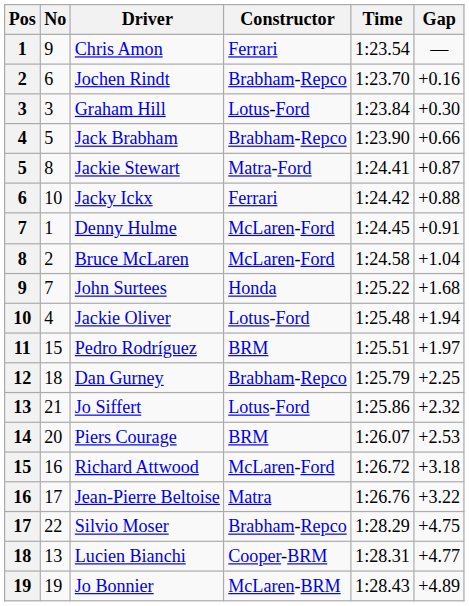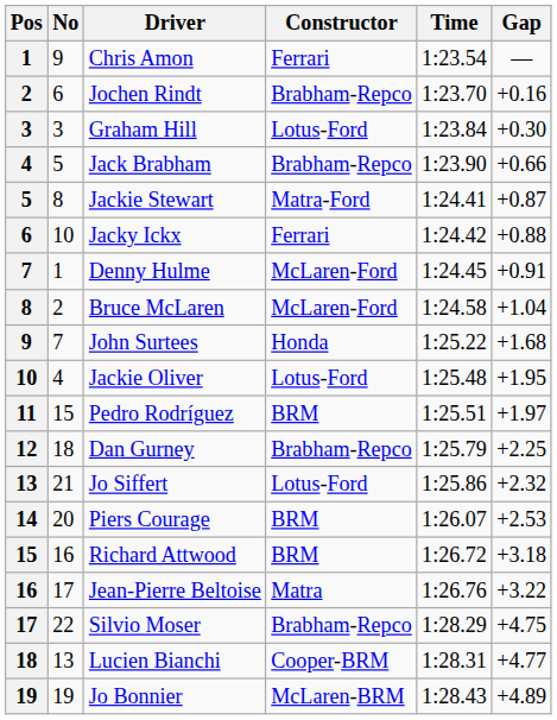 <table class="wikitable sortable" style="font-size: 95%">
 <tr>
 <th>Pos</th>
 <th>No</th>
 <th>Driver</th>
 <th>Constructor</th>
 <th>Time</th>
 <th>Gap</th>
 </tr>
 <tr>
 <th>1</th>
 <td>9</td>
 <td> <a href='#'>Chris Amon</a></td>
 <td><a href='#'>Ferrari</a></td>
 <td>1:23.54</td>
 <td align="center">—</td>
 </tr>
 <tr>
 <th>2</th>
 <td>6</td>
 <td> <a href='#'>Jochen Rindt</a></td>
 <td><a href='#'>Brabham</a>-<a href='#'>Repco</a></td>
 <td>1:23.70</td>
 <td>+0.16</td>
 </tr>
 <tr>
 <th>3</th>
 <td>3</td>
 <td> <a href='#'>Graham Hill</a></td>
 <td><a href='#'>Lotus</a>-<a href='#'>Ford</a></td>
 <td>1:23.84</td>
 <td>+0.30</td>
 </tr>
 <tr>
 <th>4</th>
 <td>5</td>
 <td> <a href='#'>Jack Brabham</a></td>
 <td><a href='#'>Brabham</a>-<a href='#'>Repco</a></td>
 <td>1:23.90</td>
 <td>+0.66</td>
 </tr>
 <tr>
 <th>5</th>
 <td>8</td>
 <td> <a href='#'>Jackie Stewart</a></td>
 <td><a href='#'>Matra</a>-<a href='#'>Ford</a></td>
 <td>1:24.41</td>
 <td>+0.87</td>
 </tr>
 <tr>
 <th>6</th>
 <td>10</td>
 <td> <a href='#'>Jacky Ickx</a></td>
 <td><a href='#'>Ferrari</a></td>
 <td>1:24.42</td>
 <td>+0.88</td>
 </tr>
 <tr>
 <th>7</th>
 <td>1</td>
 <td> <a href='#'>Denny Hulme</a></td>
 <td><a href='#'>McLaren</a>-<a href='#'>Ford</a></td>
 <td>1:24.45</td>
 <td>+0.91</td>
 </tr>
 <tr>
 <th>8</th>
 <td>2</td>
 <td> <a href='#'>Bruce McLaren</a></td>
 <td><a href='#'>McLaren</a>-<a href='#'>Ford</a></td>
 <td>1:24.58</td>
 <td>+1.04</td>
 </tr>
 <tr>
 <th>9</th>
 <td>7</td>
 <td> <a href='#'>John Surtees</a></td>
 <td><a href='#'>Honda</a></td>
 <td>1:25.22</td>
 <td>+1.68</td>
 </tr>
 <tr>
 <th>10</th>
 <td>4</td>
 <td> <a href='#'>Jackie Oliver</a></td>
 <td><a href='#'>Lotus</a>-<a href='#'>Ford</a></td>
 <td>1:25.48</td>
-<td>+1.94</td>
+<td>+1.95</td>
 </tr>
 <tr>
 <th>11</th>
 <td>15</td>
 <td> <a href='#'>Pedro Rodríguez</a></td>
 <td><a href='#'>BRM</a></td>
 <td>1:25.51</td>
 <td>+1.97</td>
 </tr>
 <tr>
 <th>12</th>
 <td>18</td>
 <td> <a href='#'>Dan Gurney</a></td>
 <td><a href='#'>Brabham</a>-<a href='#'>Repco</a></td>
 <td>1:25.79</td>
 <td>+2.25</td>
 </tr>
 <tr>
 <th>13</th>
 <td>21</td>
 <td> <a href='#'>Jo Siffert</a></td>
 <td><a href='#'>Lotus</a>-<a href='#'>Ford</a></td>
 <td>1:25.86</td>
 <td>+2.32</td>
 </tr>
 <tr>
 <th>14</th>
 <td>20</td>
 <td> <a href='#'>Piers Courage</a></td>
 <td><a href='#'>BRM</a></td>
 <td>1:26.07</td>
 <td>+2.53</td>
 </tr>
 <tr>
 <th>15</th>
 <td>16</td>
 <td> <a href='#'>Richard Attwood</a></td>
-<td><a href='#'>McLaren</a>-<a href='#'>Ford</a></td>
+<td><a href='#'>BRM</a></td>
 <td>1:26.72</td>
 <td>+3.18</td>
 </tr>
 <tr>
 <th>16</th>
 <td>17</td>
 <td> <a href='#'>Jean-Pierre Beltoise</a></td>
 <td><a href='#'>Matra</a></td>
 <td>1:26.76</td>
 <td>+3.22</td>
 </tr>
 <tr>
 <th>17</th>
 <td>22</td>
 <td> <a href='#'>Silvio Moser</a></td>
 <td><a href='#'>Brabham</a>-<a href='#'>Repco</a></td>
 <td>1:28.29</td>
 <td>+4.75</td>
 </tr>
 <tr>
 <th>18</th>
 <td>13</td>
 <td> <a href='#'>Lucien Bianchi</a></td>
 <td><a href='#'>Cooper</a>-<a href='#'>BRM</a></td>
 <td>1:28.31</td>
 <td>+4.77</td>
 </tr>
 <tr>
 <th>19</th>
 <td>19</td>
 <td> <a href='#'>Jo Bonnier</a></td>
 <td><a href='#'>McLaren</a>-<a href='#'>BRM</a></td>
 <td>1:28.43</td>
 <td>+4.89</td>
 </tr>
 </table>
